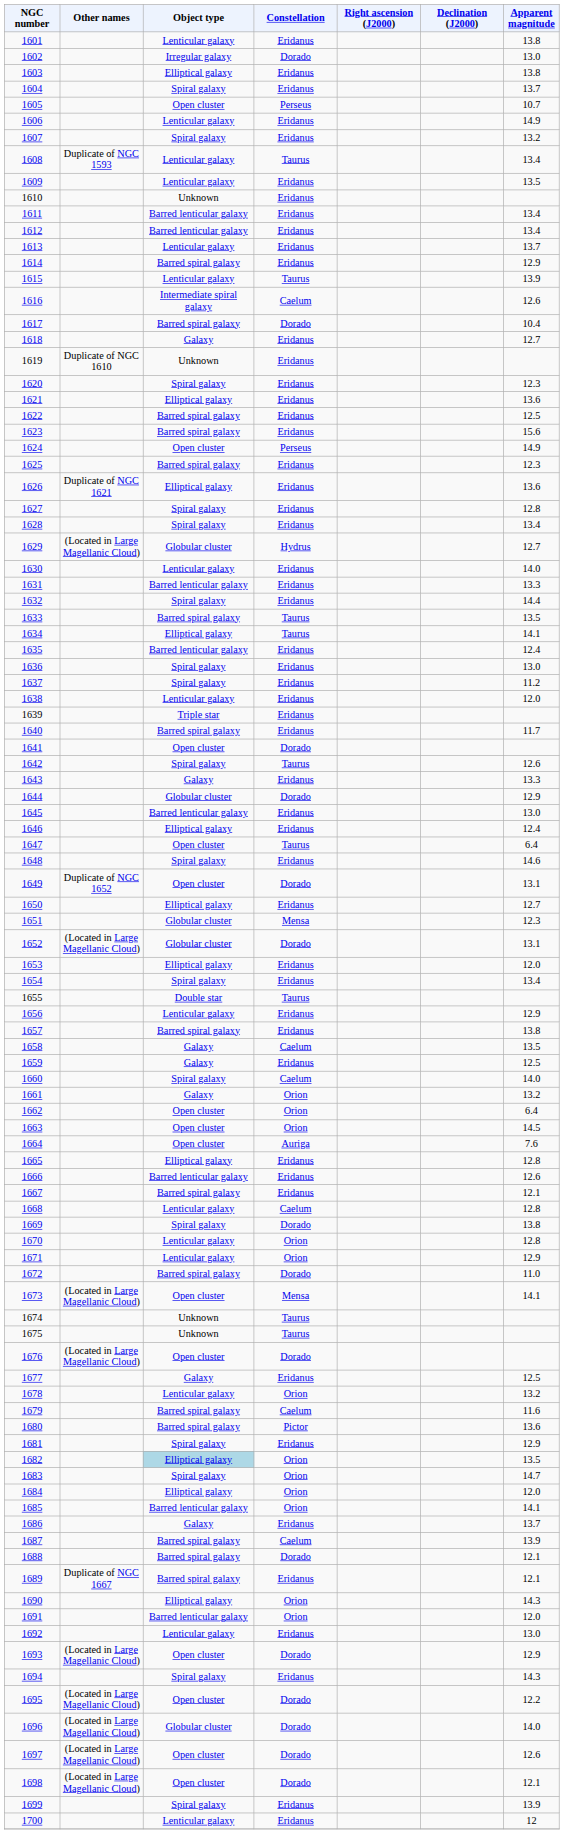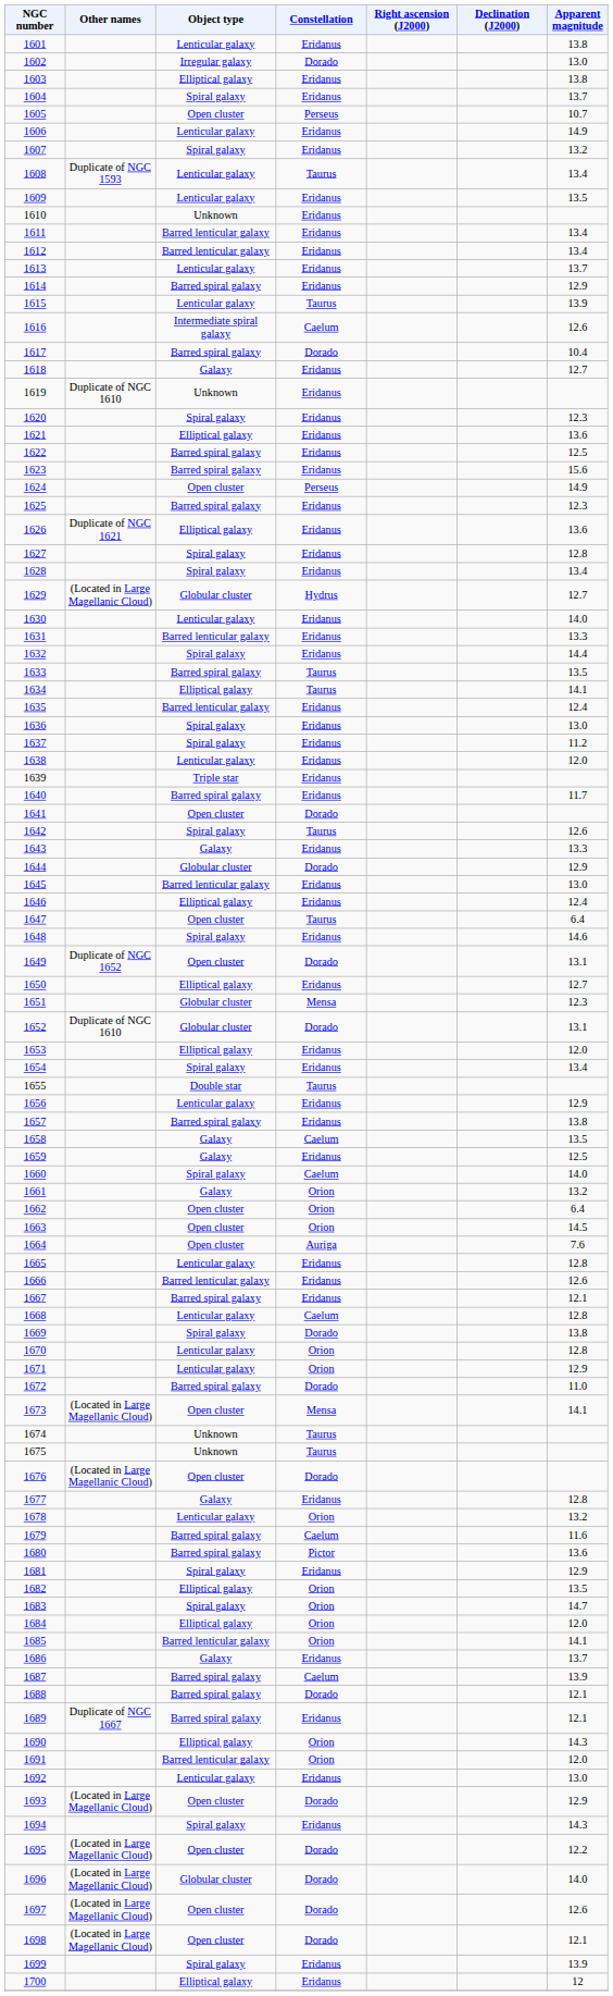 <table class="wikitable sortable sticky-header" style="text-align: center;">
 <tr>
 <th style="background-color:#edf3fe; width: 10%;">NGC number</th>
 <th style="background-color:#edf3fe; width: 15%;">Other names</th>
 <th style="background-color:#edf3fe; width: 20%;">Object type</th>
 <th style="background-color:#edf3fe; width: 15%;"><a href='#'>Constellation</a></th>
 <th style="background-color:#edf3fe; width: 15%;"><a href='#'>Right ascension</a> (<a href='#'>J2000</a>)</th>
 <th style="background-color:#edf3fe; width: 15%;"><a href='#'>Declination</a> (<a href='#'>J2000</a>)</th>
 <th style="background-color:#edf3fe; width: 10%;"><a href='#'>Apparent magnitude</a></th>
 </tr>
 <tr>
 <td><a href='#'>1601</a></td>
 <td></td>
 <td><a href='#'>Lenticular galaxy</a></td>
 <td><a href='#'>Eridanus</a></td>
 <td></td>
 <td></td>
 <td>13.8</td>
 </tr>
 <tr>
 <td><a href='#'>1602</a></td>
 <td></td>
 <td><a href='#'>Irregular galaxy</a></td>
 <td><a href='#'>Dorado</a></td>
 <td></td>
 <td></td>
 <td>13.0</td>
 </tr>
 <tr>
 <td><a href='#'>1603</a></td>
 <td></td>
 <td><a href='#'>Elliptical galaxy</a></td>
 <td><a href='#'>Eridanus</a></td>
 <td></td>
 <td></td>
 <td>13.8</td>
 </tr>
 <tr>
 <td><a href='#'>1604</a></td>
 <td></td>
 <td><a href='#'>Spiral galaxy</a></td>
 <td><a href='#'>Eridanus</a></td>
 <td></td>
 <td></td>
 <td>13.7</td>
 </tr>
 <tr>
 <td><a href='#'>1605</a></td>
 <td></td>
 <td><a href='#'>Open cluster</a></td>
 <td><a href='#'>Perseus</a></td>
 <td></td>
 <td></td>
 <td>10.7</td>
 </tr>
 <tr>
 <td><a href='#'>1606</a></td>
 <td></td>
 <td><a href='#'>Lenticular galaxy</a></td>
 <td><a href='#'>Eridanus</a></td>
 <td></td>
 <td></td>
 <td>14.9</td>
 </tr>
 <tr>
 <td><a href='#'>1607</a></td>
 <td></td>
 <td><a href='#'>Spiral galaxy</a></td>
 <td><a href='#'>Eridanus</a></td>
 <td></td>
 <td></td>
 <td>13.2</td>
 </tr>
 <tr>
 <td><a href='#'>1608</a></td>
 <td>Duplicate of <a href='#'>NGC 1593</a></td>
 <td><a href='#'>Lenticular galaxy</a></td>
 <td><a href='#'>Taurus</a></td>
 <td></td>
 <td></td>
 <td>13.4</td>
 </tr>
 <tr>
 <td><a href='#'>1609</a></td>
 <td></td>
 <td><a href='#'>Lenticular galaxy</a></td>
 <td><a href='#'>Eridanus</a></td>
 <td></td>
 <td></td>
 <td>13.5</td>
 </tr>
 <tr>
 <td>1610</td>
 <td></td>
 <td>Unknown</td>
 <td><a href='#'>Eridanus</a></td>
 <td></td>
 <td></td>
 <td></td>
 </tr>
 <tr>
 <td><a href='#'>1611</a></td>
 <td></td>
 <td><a href='#'>Barred lenticular galaxy</a></td>
 <td><a href='#'>Eridanus</a></td>
 <td></td>
 <td></td>
 <td>13.4</td>
 </tr>
 <tr>
 <td><a href='#'>1612</a></td>
 <td></td>
 <td><a href='#'>Barred lenticular galaxy</a></td>
 <td><a href='#'>Eridanus</a></td>
 <td></td>
 <td></td>
 <td>13.4</td>
 </tr>
 <tr>
 <td><a href='#'>1613</a></td>
 <td></td>
 <td><a href='#'>Lenticular galaxy</a></td>
 <td><a href='#'>Eridanus</a></td>
 <td></td>
 <td></td>
 <td>13.7</td>
 </tr>
 <tr>
 <td><a href='#'>1614</a></td>
 <td></td>
 <td><a href='#'>Barred spiral galaxy</a></td>
 <td><a href='#'>Eridanus</a></td>
 <td></td>
 <td></td>
 <td>12.9</td>
 </tr>
 <tr>
 <td><a href='#'>1615</a></td>
 <td></td>
 <td><a href='#'>Lenticular galaxy</a></td>
 <td><a href='#'>Taurus</a></td>
 <td></td>
 <td></td>
 <td>13.9</td>
 </tr>
 <tr>
 <td><a href='#'>1616</a></td>
 <td></td>
 <td><a href='#'>Intermediate spiral galaxy</a></td>
 <td><a href='#'>Caelum</a></td>
 <td></td>
 <td></td>
 <td>12.6</td>
 </tr>
 <tr>
 <td><a href='#'>1617</a></td>
 <td></td>
 <td><a href='#'>Barred spiral galaxy</a></td>
 <td><a href='#'>Dorado</a></td>
 <td></td>
 <td></td>
 <td>10.4</td>
 </tr>
 <tr>
 <td><a href='#'>1618</a></td>
 <td></td>
 <td><a href='#'>Galaxy</a></td>
 <td><a href='#'>Eridanus</a></td>
 <td></td>
 <td></td>
 <td>12.7</td>
 </tr>
 <tr>
 <td>1619</td>
 <td>Duplicate of NGC 1610</td>
 <td>Unknown</td>
 <td><a href='#'>Eridanus</a></td>
 <td></td>
 <td></td>
 <td></td>
 </tr>
 <tr>
 <td><a href='#'>1620</a></td>
 <td></td>
 <td><a href='#'>Spiral galaxy</a></td>
 <td><a href='#'>Eridanus</a></td>
 <td></td>
 <td></td>
 <td>12.3</td>
 </tr>
 <tr>
 <td><a href='#'>1621</a></td>
 <td></td>
 <td><a href='#'>Elliptical galaxy</a></td>
 <td><a href='#'>Eridanus</a></td>
 <td></td>
 <td></td>
 <td>13.6</td>
 </tr>
 <tr>
 <td><a href='#'>1622</a></td>
 <td></td>
 <td><a href='#'>Barred spiral galaxy</a></td>
 <td><a href='#'>Eridanus</a></td>
 <td></td>
 <td></td>
 <td>12.5</td>
 </tr>
 <tr>
 <td><a href='#'>1623</a></td>
 <td></td>
 <td><a href='#'>Barred spiral galaxy</a></td>
 <td><a href='#'>Eridanus</a></td>
 <td></td>
 <td></td>
 <td>15.6</td>
 </tr>
 <tr>
 <td><a href='#'>1624</a></td>
 <td></td>
 <td><a href='#'>Open cluster</a></td>
 <td><a href='#'>Perseus</a></td>
 <td></td>
 <td></td>
 <td>14.9</td>
 </tr>
 <tr>
 <td><a href='#'>1625</a></td>
 <td></td>
 <td><a href='#'>Barred spiral galaxy</a></td>
 <td><a href='#'>Eridanus</a></td>
 <td></td>
 <td></td>
 <td>12.3</td>
 </tr>
 <tr>
 <td><a href='#'>1626</a></td>
 <td>Duplicate of <a href='#'>NGC 1621</a></td>
 <td><a href='#'>Elliptical galaxy</a></td>
 <td><a href='#'>Eridanus</a></td>
 <td></td>
 <td></td>
 <td>13.6</td>
 </tr>
 <tr>
 <td><a href='#'>1627</a></td>
 <td></td>
 <td><a href='#'>Spiral galaxy</a></td>
 <td><a href='#'>Eridanus</a></td>
 <td></td>
 <td></td>
 <td>12.8</td>
 </tr>
 <tr>
 <td><a href='#'>1628</a></td>
 <td></td>
 <td><a href='#'>Spiral galaxy</a></td>
 <td><a href='#'>Eridanus</a></td>
 <td></td>
 <td></td>
 <td>13.4</td>
 </tr>
 <tr>
 <td><a href='#'>1629</a></td>
 <td>(Located in <a href='#'>Large Magellanic Cloud</a>)</td>
 <td><a href='#'>Globular cluster</a></td>
 <td><a href='#'>Hydrus</a></td>
 <td></td>
 <td></td>
 <td>12.7</td>
 </tr>
 <tr>
 <td><a href='#'>1630</a></td>
 <td></td>
 <td><a href='#'>Lenticular galaxy</a></td>
 <td><a href='#'>Eridanus</a></td>
 <td></td>
 <td></td>
 <td>14.0</td>
 </tr>
 <tr>
 <td><a href='#'>1631</a></td>
 <td></td>
 <td><a href='#'>Barred lenticular galaxy</a></td>
 <td><a href='#'>Eridanus</a></td>
 <td></td>
 <td></td>
 <td>13.3</td>
 </tr>
 <tr>
 <td><a href='#'>1632</a></td>
 <td></td>
 <td><a href='#'>Spiral galaxy</a></td>
 <td><a href='#'>Eridanus</a></td>
 <td></td>
 <td></td>
 <td>14.4</td>
 </tr>
 <tr>
 <td><a href='#'>1633</a></td>
 <td></td>
 <td><a href='#'>Barred spiral galaxy</a></td>
 <td><a href='#'>Taurus</a></td>
 <td></td>
 <td></td>
 <td>13.5</td>
 </tr>
 <tr>
 <td><a href='#'>1634</a></td>
 <td></td>
 <td><a href='#'>Elliptical galaxy</a></td>
 <td><a href='#'>Taurus</a></td>
 <td></td>
 <td></td>
 <td>14.1</td>
 </tr>
 <tr>
 <td><a href='#'>1635</a></td>
 <td></td>
 <td><a href='#'>Barred lenticular galaxy</a></td>
 <td><a href='#'>Eridanus</a></td>
 <td></td>
 <td></td>
 <td>12.4</td>
 </tr>
 <tr>
 <td><a href='#'>1636</a></td>
 <td></td>
 <td><a href='#'>Spiral galaxy</a></td>
 <td><a href='#'>Eridanus</a></td>
 <td></td>
 <td></td>
 <td>13.0</td>
 </tr>
 <tr>
 <td><a href='#'>1637</a></td>
 <td></td>
 <td><a href='#'>Spiral galaxy</a></td>
 <td><a href='#'>Eridanus</a></td>
 <td></td>
 <td></td>
 <td>11.2</td>
 </tr>
 <tr>
 <td><a href='#'>1638</a></td>
 <td></td>
 <td><a href='#'>Lenticular galaxy</a></td>
 <td><a href='#'>Eridanus</a></td>
 <td></td>
 <td></td>
 <td>12.0</td>
 </tr>
 <tr>
 <td>1639</td>
 <td></td>
 <td><a href='#'>Triple star</a></td>
 <td><a href='#'>Eridanus</a></td>
 <td></td>
 <td></td>
 <td></td>
 </tr>
 <tr>
 <td><a href='#'>1640</a></td>
 <td></td>
 <td><a href='#'>Barred spiral galaxy</a></td>
 <td><a href='#'>Eridanus</a></td>
 <td></td>
 <td></td>
 <td>11.7</td>
 </tr>
 <tr>
 <td><a href='#'>1641</a></td>
 <td></td>
 <td><a href='#'>Open cluster</a></td>
 <td><a href='#'>Dorado</a></td>
 <td></td>
 <td></td>
 <td></td>
 </tr>
 <tr>
 <td><a href='#'>1642</a></td>
 <td></td>
 <td><a href='#'>Spiral galaxy</a></td>
 <td><a href='#'>Taurus</a></td>
 <td></td>
 <td></td>
 <td>12.6</td>
 </tr>
 <tr>
 <td><a href='#'>1643</a></td>
 <td></td>
 <td><a href='#'>Galaxy</a></td>
 <td><a href='#'>Eridanus</a></td>
 <td></td>
 <td></td>
 <td>13.3</td>
 </tr>
 <tr>
 <td><a href='#'>1644</a></td>
 <td></td>
 <td><a href='#'>Globular cluster</a></td>
 <td><a href='#'>Dorado</a></td>
 <td></td>
 <td></td>
 <td>12.9</td>
 </tr>
 <tr>
 <td><a href='#'>1645</a></td>
 <td></td>
 <td><a href='#'>Barred lenticular galaxy</a></td>
 <td><a href='#'>Eridanus</a></td>
 <td></td>
 <td></td>
 <td>13.0</td>
 </tr>
 <tr>
 <td><a href='#'>1646</a></td>
 <td></td>
 <td><a href='#'>Elliptical galaxy</a></td>
 <td><a href='#'>Eridanus</a></td>
 <td></td>
 <td></td>
 <td>12.4</td>
 </tr>
 <tr>
 <td><a href='#'>1647</a></td>
 <td></td>
 <td><a href='#'>Open cluster</a></td>
 <td><a href='#'>Taurus</a></td>
 <td></td>
 <td></td>
 <td>6.4</td>
 </tr>
 <tr>
 <td><a href='#'>1648</a></td>
 <td></td>
 <td><a href='#'>Spiral galaxy</a></td>
 <td><a href='#'>Eridanus</a></td>
 <td></td>
 <td></td>
 <td>14.6</td>
 </tr>
 <tr>
 <td><a href='#'>1649</a></td>
 <td>Duplicate of <a href='#'>NGC 1652</a></td>
 <td><a href='#'>Open cluster</a></td>
 <td><a href='#'>Dorado</a></td>
 <td></td>
 <td></td>
 <td>13.1</td>
 </tr>
 <tr>
 <td><a href='#'>1650</a></td>
 <td></td>
 <td><a href='#'>Elliptical galaxy</a></td>
 <td><a href='#'>Eridanus</a></td>
 <td></td>
 <td></td>
 <td>12.7</td>
 </tr>
 <tr>
 <td><a href='#'>1651</a></td>
 <td></td>
 <td><a href='#'>Globular cluster</a></td>
 <td><a href='#'>Mensa</a></td>
 <td></td>
 <td></td>
 <td>12.3</td>
 </tr>
 <tr>
 <td><a href='#'>1652</a></td>
-<td>(Located in <a href='#'>Large Magellanic Cloud</a>)</td>
+<td>Duplicate of NGC 1610</td>
 <td><a href='#'>Globular cluster</a></td>
 <td><a href='#'>Dorado</a></td>
 <td></td>
 <td></td>
 <td>13.1</td>
 </tr>
 <tr>
 <td><a href='#'>1653</a></td>
 <td></td>
 <td><a href='#'>Elliptical galaxy</a></td>
 <td><a href='#'>Eridanus</a></td>
 <td></td>
 <td></td>
 <td>12.0</td>
 </tr>
 <tr>
 <td><a href='#'>1654</a></td>
 <td></td>
 <td><a href='#'>Spiral galaxy</a></td>
 <td><a href='#'>Eridanus</a></td>
 <td></td>
 <td></td>
 <td>13.4</td>
 </tr>
 <tr>
 <td>1655</td>
 <td></td>
 <td><a href='#'>Double star</a></td>
 <td><a href='#'>Taurus</a></td>
 <td></td>
 <td></td>
 <td></td>
 </tr>
 <tr>
 <td><a href='#'>1656</a></td>
 <td></td>
 <td><a href='#'>Lenticular galaxy</a></td>
 <td><a href='#'>Eridanus</a></td>
 <td></td>
 <td></td>
 <td>12.9</td>
 </tr>
 <tr>
 <td><a href='#'>1657</a></td>
 <td></td>
 <td><a href='#'>Barred spiral galaxy</a></td>
 <td><a href='#'>Eridanus</a></td>
 <td></td>
 <td></td>
 <td>13.8</td>
 </tr>
 <tr>
 <td><a href='#'>1658</a></td>
 <td></td>
 <td><a href='#'>Galaxy</a></td>
 <td><a href='#'>Caelum</a></td>
 <td></td>
 <td></td>
 <td>13.5</td>
 </tr>
 <tr>
 <td><a href='#'>1659</a></td>
 <td></td>
 <td><a href='#'>Galaxy</a></td>
 <td><a href='#'>Eridanus</a></td>
 <td></td>
 <td></td>
 <td>12.5</td>
 </tr>
 <tr>
 <td><a href='#'>1660</a></td>
 <td></td>
 <td><a href='#'>Spiral galaxy</a></td>
 <td><a href='#'>Caelum</a></td>
 <td></td>
 <td></td>
 <td>14.0</td>
 </tr>
 <tr>
 <td><a href='#'>1661</a></td>
 <td></td>
 <td><a href='#'>Galaxy</a></td>
 <td><a href='#'>Orion</a></td>
 <td></td>
 <td></td>
 <td>13.2</td>
 </tr>
 <tr>
 <td><a href='#'>1662</a></td>
 <td></td>
 <td><a href='#'>Open cluster</a></td>
 <td><a href='#'>Orion</a></td>
 <td></td>
 <td></td>
 <td>6.4</td>
 </tr>
 <tr>
 <td><a href='#'>1663</a></td>
 <td></td>
 <td><a href='#'>Open cluster</a></td>
 <td><a href='#'>Orion</a></td>
 <td></td>
 <td></td>
 <td>14.5</td>
 </tr>
 <tr>
 <td><a href='#'>1664</a></td>
 <td></td>
 <td><a href='#'>Open cluster</a></td>
 <td><a href='#'>Auriga</a></td>
 <td></td>
 <td></td>
 <td>7.6</td>
 </tr>
 <tr>
 <td><a href='#'>1665</a></td>
 <td></td>
-<td><a href='#'>Elliptical galaxy</a></td>
+<td><a href='#'>Lenticular galaxy</a></td>
 <td><a href='#'>Eridanus</a></td>
 <td></td>
 <td></td>
 <td>12.8</td>
 </tr>
 <tr>
 <td><a href='#'>1666</a></td>
 <td></td>
 <td><a href='#'>Barred lenticular galaxy</a></td>
 <td><a href='#'>Eridanus</a></td>
 <td></td>
 <td></td>
 <td>12.6</td>
 </tr>
 <tr>
 <td><a href='#'>1667</a></td>
 <td></td>
 <td><a href='#'>Barred spiral galaxy</a></td>
 <td><a href='#'>Eridanus</a></td>
 <td></td>
 <td></td>
 <td>12.1</td>
 </tr>
 <tr>
 <td><a href='#'>1668</a></td>
 <td></td>
 <td><a href='#'>Lenticular galaxy</a></td>
 <td><a href='#'>Caelum</a></td>
 <td></td>
 <td></td>
 <td>12.8</td>
 </tr>
 <tr>
 <td><a href='#'>1669</a></td>
 <td></td>
 <td><a href='#'>Spiral galaxy</a></td>
 <td><a href='#'>Dorado</a></td>
 <td></td>
 <td></td>
 <td>13.8</td>
 </tr>
 <tr>
 <td><a href='#'>1670</a></td>
 <td></td>
 <td><a href='#'>Lenticular galaxy</a></td>
 <td><a href='#'>Orion</a></td>
 <td></td>
 <td></td>
 <td>12.8</td>
 </tr>
 <tr>
 <td><a href='#'>1671</a></td>
 <td></td>
 <td><a href='#'>Lenticular galaxy</a></td>
 <td><a href='#'>Orion</a></td>
 <td></td>
 <td></td>
 <td>12.9</td>
 </tr>
 <tr>
 <td><a href='#'>1672</a></td>
 <td></td>
 <td><a href='#'>Barred spiral galaxy</a></td>
 <td><a href='#'>Dorado</a></td>
 <td></td>
 <td></td>
 <td>11.0</td>
 </tr>
 <tr>
 <td><a href='#'>1673</a></td>
 <td>(Located in <a href='#'>Large Magellanic Cloud</a>)</td>
 <td><a href='#'>Open cluster</a></td>
 <td><a href='#'>Mensa</a></td>
 <td></td>
 <td></td>
 <td>14.1</td>
 </tr>
 <tr>
 <td>1674</td>
 <td></td>
 <td>Unknown</td>
 <td><a href='#'>Taurus</a></td>
 <td></td>
 <td></td>
 <td></td>
 </tr>
 <tr>
 <td>1675</td>
 <td></td>
 <td>Unknown</td>
 <td><a href='#'>Taurus</a></td>
 <td></td>
 <td></td>
 <td></td>
 </tr>
 <tr>
 <td><a href='#'>1676</a></td>
 <td>(Located in <a href='#'>Large Magellanic Cloud</a>)</td>
 <td><a href='#'>Open cluster</a></td>
 <td><a href='#'>Dorado</a></td>
 <td></td>
 <td></td>
 <td></td>
 </tr>
 <tr>
 <td><a href='#'>1677</a></td>
 <td></td>
 <td><a href='#'>Galaxy</a></td>
 <td><a href='#'>Eridanus</a></td>
 <td></td>
 <td></td>
-<td>12.5</td>
+<td>12.8</td>
 </tr>
 <tr>
 <td><a href='#'>1678</a></td>
 <td></td>
 <td><a href='#'>Lenticular galaxy</a></td>
 <td><a href='#'>Orion</a></td>
 <td></td>
 <td></td>
 <td>13.2</td>
 </tr>
 <tr>
 <td><a href='#'>1679</a></td>
 <td></td>
 <td><a href='#'>Barred spiral galaxy</a></td>
 <td><a href='#'>Caelum</a></td>
 <td></td>
 <td></td>
 <td>11.6</td>
 </tr>
 <tr>
 <td><a href='#'>1680</a></td>
 <td></td>
 <td><a href='#'>Barred spiral galaxy</a></td>
 <td><a href='#'>Pictor</a></td>
 <td></td>
 <td></td>
 <td>13.6</td>
 </tr>
 <tr>
 <td><a href='#'>1681</a></td>
 <td></td>
 <td><a href='#'>Spiral galaxy</a></td>
 <td><a href='#'>Eridanus</a></td>
 <td></td>
 <td></td>
 <td>12.9</td>
 </tr>
 <tr>
 <td><a href='#'>1682</a></td>
 <td></td>
-<td style="background: lightblue;"><a href='#'>Elliptical galaxy</a></td>
+<td><a href='#'>Elliptical galaxy</a></td>
 <td><a href='#'>Orion</a></td>
 <td></td>
 <td></td>
 <td>13.5</td>
 </tr>
 <tr>
 <td><a href='#'>1683</a></td>
 <td></td>
 <td><a href='#'>Spiral galaxy</a></td>
 <td><a href='#'>Orion</a></td>
 <td></td>
 <td></td>
 <td>14.7</td>
 </tr>
 <tr>
 <td><a href='#'>1684</a></td>
 <td></td>
 <td><a href='#'>Elliptical galaxy</a></td>
 <td><a href='#'>Orion</a></td>
 <td></td>
 <td></td>
 <td>12.0</td>
 </tr>
 <tr>
 <td><a href='#'>1685</a></td>
 <td></td>
 <td><a href='#'>Barred lenticular galaxy</a></td>
 <td><a href='#'>Orion</a></td>
 <td></td>
 <td></td>
 <td>14.1</td>
 </tr>
 <tr>
 <td><a href='#'>1686</a></td>
 <td></td>
 <td><a href='#'>Galaxy</a></td>
 <td><a href='#'>Eridanus</a></td>
 <td></td>
 <td></td>
 <td>13.7</td>
 </tr>
 <tr>
 <td><a href='#'>1687</a></td>
 <td></td>
 <td><a href='#'>Barred spiral galaxy</a></td>
 <td><a href='#'>Caelum</a></td>
 <td></td>
 <td></td>
 <td>13.9</td>
 </tr>
 <tr>
 <td><a href='#'>1688</a></td>
 <td></td>
 <td><a href='#'>Barred spiral galaxy</a></td>
 <td><a href='#'>Dorado</a></td>
 <td></td>
 <td></td>
 <td>12.1</td>
 </tr>
 <tr>
 <td><a href='#'>1689</a></td>
 <td>Duplicate of <a href='#'>NGC 1667</a></td>
 <td><a href='#'>Barred spiral galaxy</a></td>
 <td><a href='#'>Eridanus</a></td>
 <td></td>
 <td></td>
 <td>12.1</td>
 </tr>
 <tr>
 <td><a href='#'>1690</a></td>
 <td></td>
 <td><a href='#'>Elliptical galaxy</a></td>
 <td><a href='#'>Orion</a></td>
 <td></td>
 <td></td>
 <td>14.3</td>
 </tr>
 <tr>
 <td><a href='#'>1691</a></td>
 <td></td>
 <td><a href='#'>Barred lenticular galaxy</a></td>
 <td><a href='#'>Orion</a></td>
 <td></td>
 <td></td>
 <td>12.0</td>
 </tr>
 <tr>
 <td><a href='#'>1692</a></td>
 <td></td>
 <td><a href='#'>Lenticular galaxy</a></td>
 <td><a href='#'>Eridanus</a></td>
 <td></td>
 <td></td>
 <td>13.0</td>
 </tr>
 <tr>
 <td><a href='#'>1693</a></td>
 <td>(Located in <a href='#'>Large Magellanic Cloud</a>)</td>
 <td><a href='#'>Open cluster</a></td>
 <td><a href='#'>Dorado</a></td>
 <td></td>
 <td></td>
 <td>12.9</td>
 </tr>
 <tr>
 <td><a href='#'>1694</a></td>
 <td></td>
 <td><a href='#'>Spiral galaxy</a></td>
 <td><a href='#'>Eridanus</a></td>
 <td></td>
 <td></td>
 <td>14.3</td>
 </tr>
 <tr>
 <td><a href='#'>1695</a></td>
 <td>(Located in <a href='#'>Large Magellanic Cloud</a>)</td>
 <td><a href='#'>Open cluster</a></td>
 <td><a href='#'>Dorado</a></td>
 <td></td>
 <td></td>
 <td>12.2</td>
 </tr>
 <tr>
 <td><a href='#'>1696</a></td>
 <td>(Located in <a href='#'>Large Magellanic Cloud</a>)</td>
 <td><a href='#'>Globular cluster</a></td>
 <td><a href='#'>Dorado</a></td>
 <td></td>
 <td></td>
 <td>14.0</td>
 </tr>
 <tr>
 <td><a href='#'>1697</a></td>
 <td>(Located in <a href='#'>Large Magellanic Cloud</a>)</td>
 <td><a href='#'>Open cluster</a></td>
 <td><a href='#'>Dorado</a></td>
 <td></td>
 <td></td>
 <td>12.6</td>
 </tr>
 <tr>
 <td><a href='#'>1698</a></td>
 <td>(Located in <a href='#'>Large Magellanic Cloud</a>)</td>
 <td><a href='#'>Open cluster</a></td>
 <td><a href='#'>Dorado</a></td>
 <td></td>
 <td></td>
 <td>12.1</td>
 </tr>
 <tr>
 <td><a href='#'>1699</a></td>
 <td></td>
 <td><a href='#'>Spiral galaxy</a></td>
 <td><a href='#'>Eridanus</a></td>
 <td></td>
 <td></td>
 <td>13.9</td>
 </tr>
 <tr>
 <td><a href='#'>1700</a></td>
 <td></td>
-<td><a href='#'>Lenticular galaxy</a></td>
+<td><a href='#'>Elliptical galaxy</a></td>
 <td><a href='#'>Eridanus</a></td>
 <td></td>
 <td></td>
 <td>12</td>
 </tr>
 <tr>
 </tr>
 </table>
